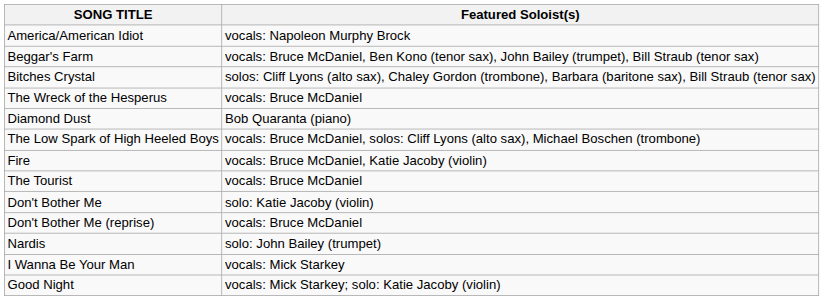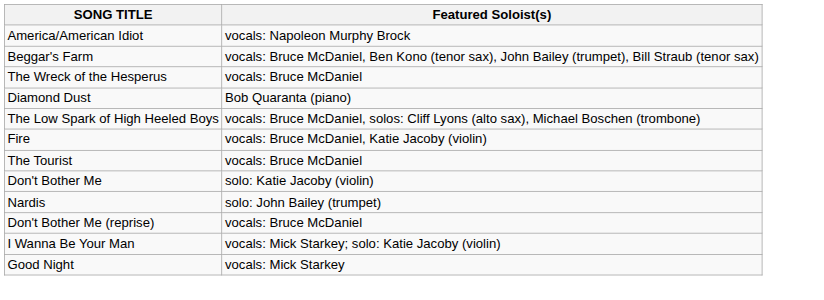 <table class="wikitable">
 <tr>
 <th>SONG TITLE</th>
 <th>Featured Soloist(s)</th>
 </tr>
 <tr>
 <td>America/American Idiot</td>
 <td>vocals: Napoleon Murphy Brock</td>
 </tr>
 <tr>
 <td>Beggar's Farm</td>
 <td>vocals: Bruce McDaniel,  Ben Kono (tenor sax), John Bailey (trumpet), Bill Straub (tenor sax)</td>
-</tr>
-<tr>
-<td>Bitches Crystal</td>
-<td>solos: Cliff Lyons (alto sax), Chaley Gordon (trombone), Barbara (baritone sax), Bill Straub (tenor sax)</td>
 </tr>
 <tr>
 <td>The Wreck of the Hesperus</td>
 <td>vocals: Bruce McDaniel</td>
 </tr>
 <tr>
 <td>Diamond Dust</td>
 <td>Bob Quaranta (piano)</td>
 </tr>
 <tr>
 <td>The Low Spark of High Heeled Boys</td>
 <td>vocals: Bruce McDaniel, solos: Cliff Lyons (alto sax), Michael Boschen (trombone)</td>
 </tr>
 <tr>
 <td>Fire</td>
 <td>vocals: Bruce McDaniel, Katie Jacoby (violin)</td>
 </tr>
 <tr>
 <td>The Tourist</td>
 <td>vocals: Bruce McDaniel</td>
 </tr>
 <tr>
 <td>Don't Bother Me</td>
 <td>solo: Katie Jacoby (violin)</td>
 </tr>
 <tr>
+<td>Nardis</td>
+<td>solo: John Bailey (trumpet)</td>
+</tr>
+<tr>
 <td>Don't Bother Me (reprise)</td>
 <td>vocals: Bruce McDaniel</td>
 </tr>
 <tr>
-<td>Nardis</td>
-<td>solo: John Bailey (trumpet)</td>
-</tr>
-<tr>
 <td>I Wanna Be Your Man</td>
-<td>vocals: Mick Starkey</td>
+<td>vocals: Mick Starkey; solo: Katie Jacoby (violin)</td>
 </tr>
 <tr>
 <td>Good Night</td>
-<td>vocals: Mick Starkey; solo: Katie Jacoby (violin)</td>
+<td>vocals: Mick Starkey</td>
 </tr>
 </table>
